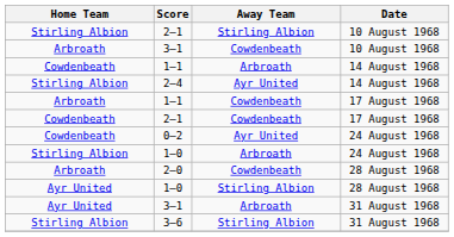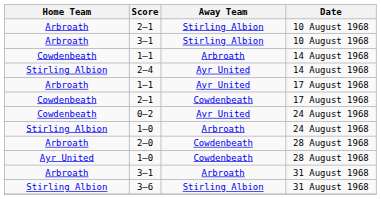 <table class="wikitable" style="text-align:center;">
 <tr>
 <th width=175>Home Team</th>
 <th width=20>Score</th>
 <th width=175>Away Team</th>
 <th width= 125>Date</th>
 </tr>
 <tr>
-<td><a href='#'>Stirling Albion</a></td>
+<td><a href='#'>Arbroath</a></td>
 <td>2–1</td>
 <td><a href='#'>Stirling Albion</a></td>
 <td>10 August 1968</td>
 </tr>
 <tr>
 <td><a href='#'>Arbroath</a></td>
 <td>3–1</td>
-<td><a href='#'>Cowdenbeath</a></td>
+<td><a href='#'>Stirling Albion</a></td>
 <td>10 August 1968</td>
 </tr>
 <tr>
 <td><a href='#'>Cowdenbeath</a></td>
 <td>1–1</td>
 <td><a href='#'>Arbroath</a></td>
 <td>14 August 1968</td>
 </tr>
 <tr>
 <td><a href='#'>Stirling Albion</a></td>
 <td>2–4</td>
 <td><a href='#'>Ayr United</a></td>
 <td>14 August 1968</td>
 </tr>
 <tr>
 <td><a href='#'>Arbroath</a></td>
 <td>1–1</td>
-<td><a href='#'>Cowdenbeath</a></td>
+<td><a href='#'>Ayr United</a></td>
 <td>17 August 1968</td>
 </tr>
 <tr>
 <td><a href='#'>Cowdenbeath</a></td>
 <td>2–1</td>
 <td><a href='#'>Cowdenbeath</a></td>
 <td>17 August 1968</td>
 </tr>
 <tr>
 <td><a href='#'>Cowdenbeath</a></td>
 <td>0–2</td>
 <td><a href='#'>Ayr United</a></td>
 <td>24 August 1968</td>
 </tr>
 <tr>
 <td><a href='#'>Stirling Albion</a></td>
 <td>1–0</td>
 <td><a href='#'>Arbroath</a></td>
 <td>24 August 1968</td>
 </tr>
 <tr>
 <td><a href='#'>Arbroath</a></td>
 <td>2–0</td>
 <td><a href='#'>Cowdenbeath</a></td>
 <td>28 August 1968</td>
 </tr>
 <tr>
 <td><a href='#'>Ayr United</a></td>
 <td>1–0</td>
-<td><a href='#'>Stirling Albion</a></td>
+<td><a href='#'>Cowdenbeath</a></td>
 <td>28 August 1968</td>
 </tr>
 <tr>
-<td><a href='#'>Ayr United</a></td>
+<td><a href='#'>Arbroath</a></td>
 <td>3–1</td>
 <td><a href='#'>Arbroath</a></td>
 <td>31 August 1968</td>
 </tr>
 <tr>
 <td><a href='#'>Stirling Albion</a></td>
 <td>3–6</td>
 <td><a href='#'>Stirling Albion</a></td>
 <td>31 August 1968</td>
 </tr>
 <tr>
 </tr>
 </table>
